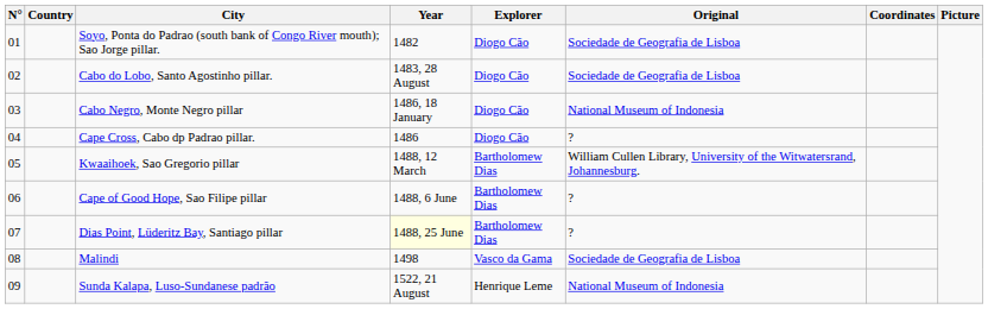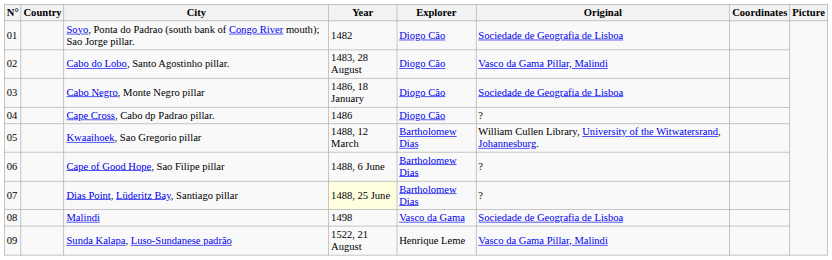 <table class=wikitable>
 <tr>
 <th scope="col">N°</th>
 <th scope="col">Country</th>
 <th scope="col">City</th>
 <th scope="col">Year</th>
 <th scope="col">Explorer</th>
 <th scope="col">Original</th>
 <th scope="col">Coordinates</th>
 <th scope="col">Picture</th>
 </tr>
 <tr>
 <td>01</td>
 <td></td>
 <td><a href='#'>Soyo</a>, Ponta do Padrao (south bank of <a href='#'>Congo River</a> mouth); Sao Jorge pillar.</td>
 <td>1482</td>
 <td><a href='#'>Diogo Cão</a></td>
 <td><a href='#'>Sociedade de Geografia de Lisboa</a></td>
 <td></td>
 </tr>
 <tr>
 <td>02</td>
 <td></td>
 <td><a href='#'>Cabo do Lobo</a>, Santo Agostinho pillar.</td>
 <td>1483, 28 August</td>
 <td><a href='#'>Diogo Cão</a></td>
-<td><a href='#'>Sociedade de Geografia de Lisboa</a></td>
+<td><a href='#'>Vasco da Gama Pillar, Malindi</a></td>
 <td></td>
 </tr>
 <tr>
 <td>03</td>
 <td></td>
 <td><a href='#'>Cabo Negro</a>, Monte Negro pillar</td>
 <td>1486, 18 January</td>
 <td><a href='#'>Diogo Cão</a></td>
-<td><a href='#'>National Museum of Indonesia</a></td>
+<td><a href='#'>Sociedade de Geografia de Lisboa</a></td>
 <td></td>
 </tr>
 <tr>
 <td>04</td>
 <td></td>
 <td><a href='#'>Cape Cross</a>, Cabo dp Padrao pillar.</td>
 <td>1486</td>
 <td><a href='#'>Diogo Cão</a></td>
 <td>?</td>
 <td></td>
 </tr>
 <tr>
 <td>05</td>
 <td></td>
 <td><a href='#'>Kwaaihoek</a>, Sao Gregorio pillar</td>
 <td>1488, 12 March</td>
 <td><a href='#'>Bartholomew Dias</a></td>
 <td>William Cullen Library, <a href='#'>University of the Witwatersrand</a>, <a href='#'>Johannesburg</a>.</td>
 <td></td>
 </tr>
 <tr>
 <td>06</td>
 <td></td>
 <td><a href='#'>Cape of Good Hope</a>, Sao Filipe pillar</td>
 <td>1488, 6 June</td>
 <td><a href='#'>Bartholomew Dias</a></td>
 <td>?</td>
 <td></td>
 </tr>
 <tr>
 <td>07</td>
 <td></td>
 <td><a href='#'>Dias Point</a>, <a href='#'>Lüderitz Bay</a>, Santiago pillar</td>
 <td style="background: lightyellow;">1488, 25 June</td>
 <td><a href='#'>Bartholomew Dias</a></td>
 <td>?</td>
 <td></td>
 </tr>
 <tr>
 <td>08</td>
 <td></td>
 <td><a href='#'>Malindi</a></td>
 <td>1498</td>
 <td><a href='#'>Vasco da Gama</a></td>
 <td><a href='#'>Sociedade de Geografia de Lisboa</a></td>
 <td></td>
 </tr>
 <tr>
 <td>09</td>
 <td></td>
 <td><a href='#'>Sunda Kalapa</a>, <a href='#'>Luso-Sundanese padrão</a></td>
 <td>1522, 21 August</td>
 <td>Henrique Leme</td>
-<td><a href='#'>National Museum of Indonesia</a></td>
+<td><a href='#'>Vasco da Gama Pillar, Malindi</a></td>
 <td></td>
 </tr>
 </table>
